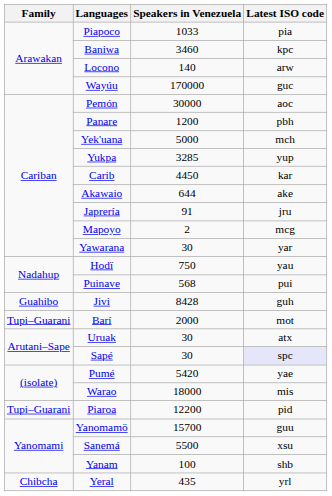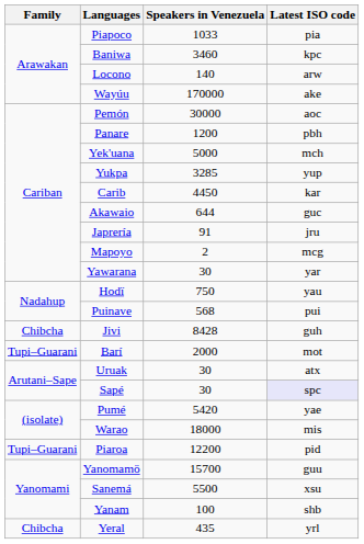 <table class="wikitable sortable zebra">
 <tr>
 <th>Family</th>
 <th>Languages</th>
 <th>Speakers in Venezuela</th>
 <th>Latest ISO code</th>
 </tr>
 <tr align=center>
 <td rowspan="4"><a href='#'>Arawakan</a></td>
 <td><a href='#'>Piapoco</a></td>
 <td>1033</td>
 <td>pia</td>
 </tr>
 <tr align=center>
 <td><a href='#'>Baniwa</a></td>
 <td>3460</td>
 <td>kpc</td>
 </tr>
 <tr align=center>
 <td><a href='#'>Locono</a></td>
 <td>140</td>
 <td>arw</td>
 </tr>
 <tr align=center>
 <td><a href='#'>Wayúu</a></td>
 <td>170000</td>
-<td>guc</td>
+<td>ake</td>
 </tr>
 <tr align=center>
 <td rowspan="9"><a href='#'>Cariban</a></td>
 <td><a href='#'>Pemón</a></td>
 <td>30000</td>
 <td>aoc</td>
 </tr>
 <tr align=center>
 <td><a href='#'>Panare</a></td>
 <td>1200</td>
 <td>pbh</td>
 </tr>
 <tr align=center>
 <td><a href='#'>Yek'uana</a></td>
 <td>5000</td>
 <td>mch</td>
 </tr>
 <tr align=center>
 <td><a href='#'>Yukpa</a></td>
 <td>3285</td>
 <td>yup</td>
 </tr>
 <tr align=center>
 <td><a href='#'>Carib</a></td>
 <td>4450</td>
 <td>kar</td>
 </tr>
 <tr align=center>
 <td><a href='#'>Akawaio</a></td>
 <td>644</td>
-<td>ake</td>
+<td>guc</td>
 </tr>
 <tr align=center>
 <td><a href='#'>Japrería</a></td>
 <td>91</td>
 <td>jru</td>
 </tr>
 <tr align=center>
 <td><a href='#'>Mapoyo</a></td>
 <td>2</td>
 <td>mcg</td>
 </tr>
 <tr align=center>
 <td><a href='#'>Yawarana</a></td>
 <td>30</td>
 <td>yar</td>
 </tr>
 <tr align=center>
 <td rowspan="2"><a href='#'>Nadahup</a></td>
 <td><a href='#'>Hodï</a></td>
 <td>750</td>
 <td>yau</td>
 </tr>
 <tr align=center>
 <td><a href='#'>Puinave</a></td>
 <td>568</td>
 <td>pui</td>
 </tr>
 <tr align=center>
-<td><a href='#'>Guahibo</a></td>
+<td><a href='#'>Chibcha</a></td>
 <td><a href='#'>Jivi</a></td>
 <td>8428</td>
 <td>guh</td>
 </tr>
 <tr align=center>
 <td><a href='#'>Tupi–Guarani</a></td>
 <td><a href='#'>Barí</a></td>
 <td>2000</td>
 <td>mot</td>
 </tr>
 <tr align=center>
 <td rowspan="2"><a href='#'>Arutani–Sape</a></td>
 <td><a href='#'>Uruak</a></td>
 <td>30</td>
 <td>atx</td>
 </tr>
 <tr align=center>
 <td><a href='#'>Sapé</a></td>
 <td>30</td>
 <td style="background: lavender;">spc</td>
 </tr>
 <tr align=center>
 <td rowspan="2"><a href='#'>(isolate)</a></td>
 <td><a href='#'>Pumé</a></td>
 <td>5420</td>
 <td>yae</td>
 </tr>
 <tr align=center>
 <td><a href='#'>Warao</a></td>
 <td>18000</td>
 <td>mis</td>
 </tr>
 <tr align=center>
 <td><a href='#'>Tupi–Guarani</a></td>
 <td><a href='#'>Piaroa</a></td>
 <td>12200</td>
 <td>pid</td>
 </tr>
 <tr align=center>
 <td rowspan="3"><a href='#'>Yanomami</a></td>
 <td><a href='#'>Yanomamö</a></td>
 <td>15700</td>
 <td>guu</td>
 </tr>
 <tr align=center>
 <td><a href='#'>Sanemá</a></td>
 <td>5500</td>
 <td>xsu</td>
 </tr>
 <tr align=center>
 <td><a href='#'>Yanam</a></td>
 <td>100</td>
 <td>shb</td>
 </tr>
 <tr align=center>
 <td><a href='#'>Chibcha</a></td>
 <td><a href='#'>Yeral</a></td>
 <td>435</td>
 <td>yrl</td>
 </tr>
 </table>
